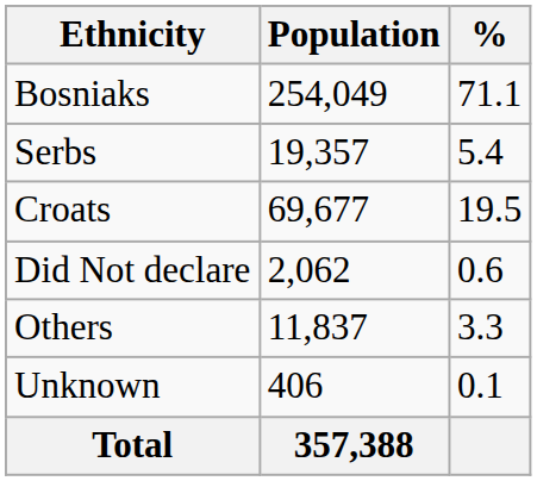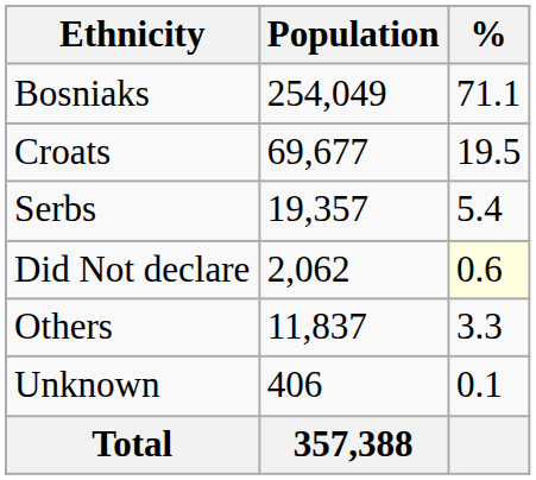 <table class="wikitable">
 <tr>
 <th>Ethnicity</th>
 <th>Population</th>
 <th>%</th>
 </tr>
 <tr>
 <td>Bosniaks</td>
 <td>254,049</td>
 <td>71.1</td>
 </tr>
 <tr>
+<td>Croats</td>
+<td>69,677</td>
+<td>19.5</td>
+</tr>
+<tr>
 <td>Serbs</td>
 <td>19,357</td>
 <td>5.4</td>
 </tr>
 <tr>
-<td>Croats</td>
-<td>69,677</td>
-<td>19.5</td>
-</tr>
-<tr>
 <td>Did Not declare</td>
 <td>2,062</td>
-<td>0.6</td>
+<td style="background: lightyellow;">0.6</td>
 </tr>
 <tr>
 <td>Others</td>
 <td>11,837</td>
 <td>3.3</td>
 </tr>
 <tr>
 <td>Unknown</td>
 <td>406</td>
 <td>0.1</td>
 </tr>
 <tr>
 <th>Total</th>
 <th>357,388</th>
 <th></th>
 </tr>
 </table>
